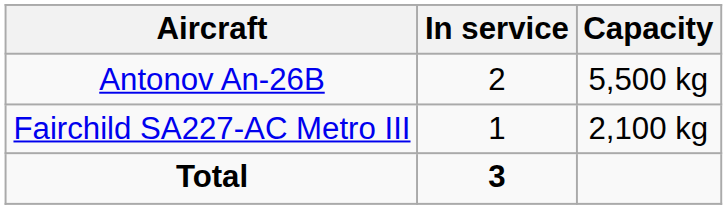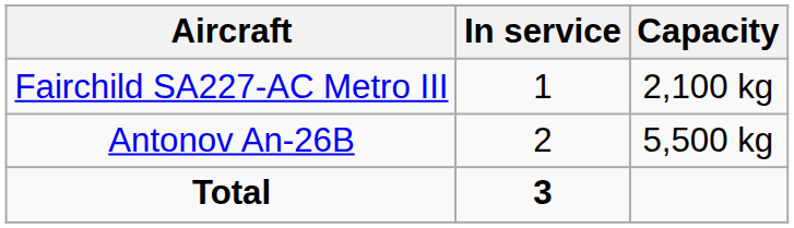 <table class="wikitable" style="border-collapse:collapse;text-align:center;margin:auto;">
 <tr>
 <th>Aircraft</th>
 <th>In service</th>
 <th>Capacity</th>
 </tr>
 <tr>
+<td><a href='#'>Fairchild SA227-AC Metro III</a></td>
+<td align=center>1</td>
+<td>2,100 kg</td>
+</tr>
+<tr>
 <td><a href='#'>Antonov An-26B</a></td>
 <td align=center>2</td>
 <td>5,500 kg</td>
-</tr>
-<tr>
-<td><a href='#'>Fairchild SA227-AC Metro III</a></td>
-<td align=center>1</td>
-<td>2,100 kg</td>
 </tr>
 <tr>
 <td align=center><strong>Total</strong></td>
 <td align=center><strong>3</strong></td>
 <td></td>
 </tr>
 </table>
